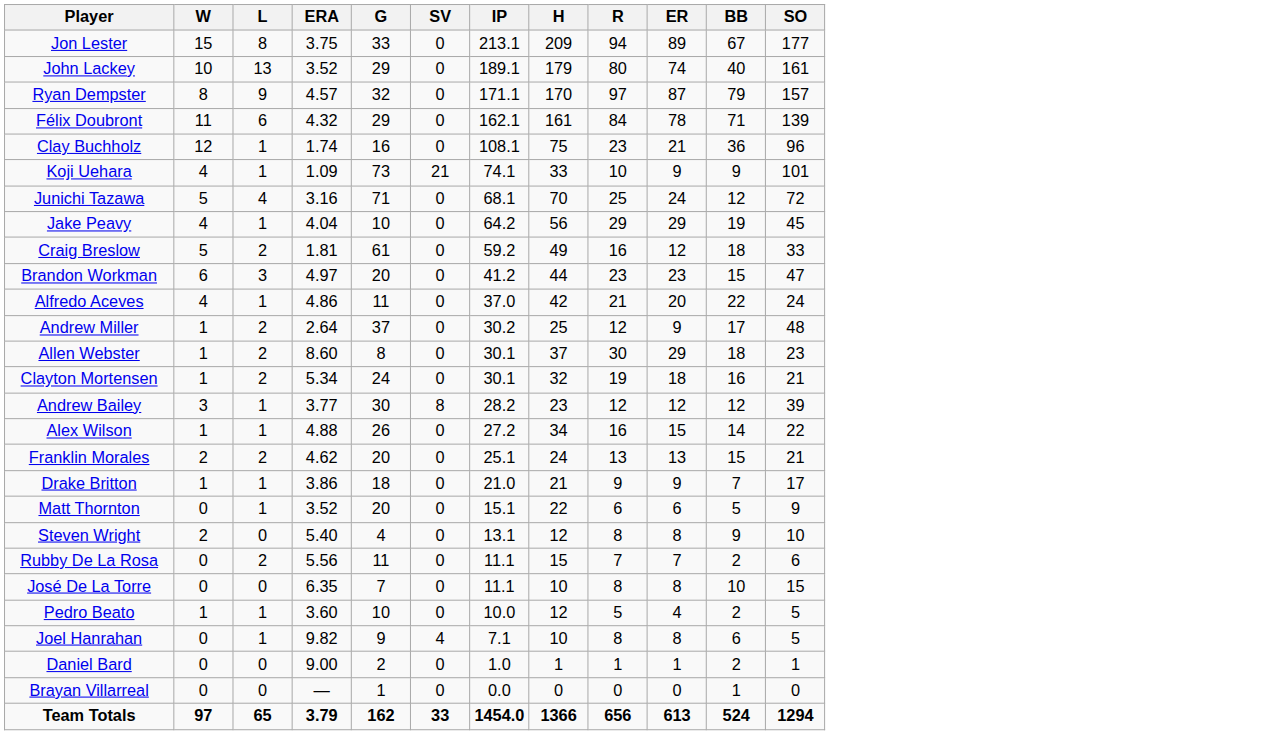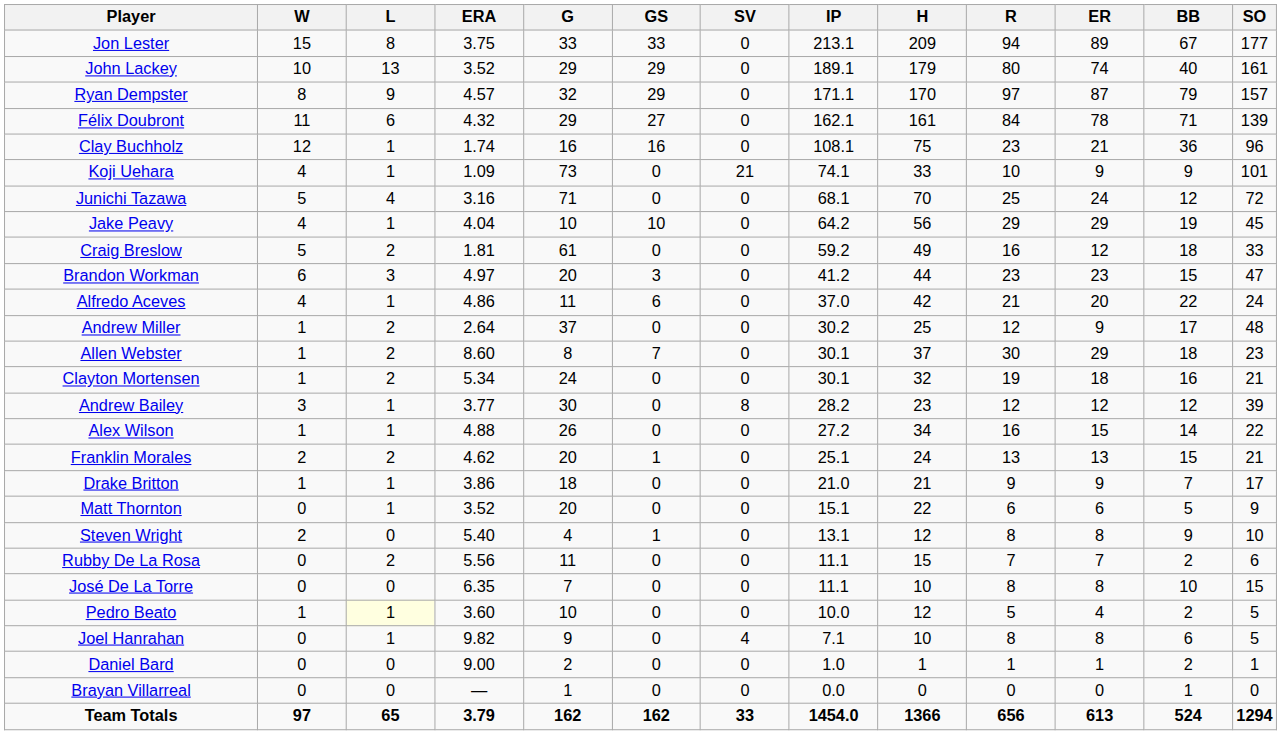 <table class=wikitable style="text-align:center">
 <tr>
 <th bgcolor=#DDDDFF; width="20%">Player</th>
 <th bgcolor=#DDDDFF; width="7%">W</th>
 <th bgcolor=#DDDDFF; width="7%">L</th>
 <th bgcolor=#DDDDFF; width="7%">ERA</th>
 <th bgcolor=#DDDDFF; width="7%">G</th>
+<th bgcolor=#DDDDFF; width="7%">GS</th>
 <th bgcolor=#DDDDFF; width="7%">SV</th>
 <th bgcolor=#DDDDFF; width="7%">IP</th>
 <th bgcolor=#DDDDFF; width="7%">H</th>
 <th bgcolor=#DDDDFF; width="7%">R</th>
 <th bgcolor=#DDDDFF; width="7%">ER</th>
 <th bgcolor=#DDDDFF; width="7%">BB</th>
 <th bgcolor=#DDDDFF; width="7%">SO</th>
 </tr>
 <tr>
 <td><a href='#'>Jon Lester</a></td>
 <td>15</td>
 <td>8</td>
 <td>3.75</td>
+<td>33</td>
 <td>33</td>
 <td>0</td>
 <td>213.1</td>
 <td>209</td>
 <td>94</td>
 <td>89</td>
 <td>67</td>
 <td>177</td>
 </tr>
 <tr>
 <td><a href='#'>John Lackey</a></td>
 <td>10</td>
 <td>13</td>
 <td>3.52</td>
 <td>29</td>
+<td>29</td>
 <td>0</td>
 <td>189.1</td>
 <td>179</td>
 <td>80</td>
 <td>74</td>
 <td>40</td>
 <td>161</td>
 </tr>
 <tr>
 <td><a href='#'>Ryan Dempster</a></td>
 <td>8</td>
 <td>9</td>
 <td>4.57</td>
 <td>32</td>
+<td>29</td>
 <td>0</td>
 <td>171.1</td>
 <td>170</td>
 <td>97</td>
 <td>87</td>
 <td>79</td>
 <td>157</td>
 </tr>
 <tr>
 <td><a href='#'>Félix Doubront</a></td>
 <td>11</td>
 <td>6</td>
 <td>4.32</td>
 <td>29</td>
+<td>27</td>
 <td>0</td>
 <td>162.1</td>
 <td>161</td>
 <td>84</td>
 <td>78</td>
 <td>71</td>
 <td>139</td>
 </tr>
 <tr>
 <td><a href='#'>Clay Buchholz</a></td>
 <td>12</td>
 <td>1</td>
 <td>1.74</td>
+<td>16</td>
 <td>16</td>
 <td>0</td>
 <td>108.1</td>
 <td>75</td>
 <td>23</td>
 <td>21</td>
 <td>36</td>
 <td>96</td>
 </tr>
 <tr>
 <td><a href='#'>Koji Uehara</a></td>
 <td>4</td>
 <td>1</td>
 <td>1.09</td>
 <td>73</td>
+<td>0</td>
 <td>21</td>
 <td>74.1</td>
 <td>33</td>
 <td>10</td>
 <td>9</td>
 <td>9</td>
 <td>101</td>
 </tr>
 <tr>
 <td><a href='#'>Junichi Tazawa</a></td>
 <td>5</td>
 <td>4</td>
 <td>3.16</td>
 <td>71</td>
 <td>0</td>
+<td>0</td>
 <td>68.1</td>
 <td>70</td>
 <td>25</td>
 <td>24</td>
 <td>12</td>
 <td>72</td>
 </tr>
 <tr>
 <td><a href='#'>Jake Peavy</a></td>
 <td>4</td>
 <td>1</td>
 <td>4.04</td>
+<td>10</td>
 <td>10</td>
 <td>0</td>
 <td>64.2</td>
 <td>56</td>
 <td>29</td>
 <td>29</td>
 <td>19</td>
 <td>45</td>
 </tr>
 <tr>
 <td><a href='#'>Craig Breslow</a></td>
 <td>5</td>
 <td>2</td>
 <td>1.81</td>
 <td>61</td>
 <td>0</td>
+<td>0</td>
 <td>59.2</td>
 <td>49</td>
 <td>16</td>
 <td>12</td>
 <td>18</td>
 <td>33</td>
 </tr>
 <tr>
 <td><a href='#'>Brandon Workman</a></td>
 <td>6</td>
 <td>3</td>
 <td>4.97</td>
 <td>20</td>
+<td>3</td>
 <td>0</td>
 <td>41.2</td>
 <td>44</td>
 <td>23</td>
 <td>23</td>
 <td>15</td>
 <td>47</td>
 </tr>
 <tr>
 <td><a href='#'>Alfredo Aceves</a></td>
 <td>4</td>
 <td>1</td>
 <td>4.86</td>
 <td>11</td>
+<td>6</td>
 <td>0</td>
 <td>37.0</td>
 <td>42</td>
 <td>21</td>
 <td>20</td>
 <td>22</td>
 <td>24</td>
 </tr>
 <tr>
 <td><a href='#'>Andrew Miller</a></td>
 <td>1</td>
 <td>2</td>
 <td>2.64</td>
 <td>37</td>
 <td>0</td>
+<td>0</td>
 <td>30.2</td>
 <td>25</td>
 <td>12</td>
 <td>9</td>
 <td>17</td>
 <td>48</td>
 </tr>
 <tr>
 <td><a href='#'>Allen Webster</a></td>
 <td>1</td>
 <td>2</td>
 <td>8.60</td>
 <td>8</td>
+<td>7</td>
 <td>0</td>
 <td>30.1</td>
 <td>37</td>
 <td>30</td>
 <td>29</td>
 <td>18</td>
 <td>23</td>
 </tr>
 <tr>
 <td><a href='#'>Clayton Mortensen</a></td>
 <td>1</td>
 <td>2</td>
 <td>5.34</td>
 <td>24</td>
 <td>0</td>
+<td>0</td>
 <td>30.1</td>
 <td>32</td>
 <td>19</td>
 <td>18</td>
 <td>16</td>
 <td>21</td>
 </tr>
 <tr>
 <td><a href='#'>Andrew Bailey</a></td>
 <td>3</td>
 <td>1</td>
 <td>3.77</td>
 <td>30</td>
+<td>0</td>
 <td>8</td>
 <td>28.2</td>
 <td>23</td>
 <td>12</td>
 <td>12</td>
 <td>12</td>
 <td>39</td>
 </tr>
 <tr>
 <td><a href='#'>Alex Wilson</a></td>
 <td>1</td>
 <td>1</td>
 <td>4.88</td>
 <td>26</td>
 <td>0</td>
+<td>0</td>
 <td>27.2</td>
 <td>34</td>
 <td>16</td>
 <td>15</td>
 <td>14</td>
 <td>22</td>
 </tr>
 <tr>
 <td><a href='#'>Franklin Morales</a></td>
 <td>2</td>
 <td>2</td>
 <td>4.62</td>
 <td>20</td>
+<td>1</td>
 <td>0</td>
 <td>25.1</td>
 <td>24</td>
 <td>13</td>
 <td>13</td>
 <td>15</td>
 <td>21</td>
 </tr>
 <tr>
 <td><a href='#'>Drake Britton</a></td>
 <td>1</td>
 <td>1</td>
 <td>3.86</td>
 <td>18</td>
 <td>0</td>
+<td>0</td>
 <td>21.0</td>
 <td>21</td>
 <td>9</td>
 <td>9</td>
 <td>7</td>
 <td>17</td>
 </tr>
 <tr>
 <td><a href='#'>Matt Thornton</a></td>
 <td>0</td>
 <td>1</td>
 <td>3.52</td>
 <td>20</td>
 <td>0</td>
+<td>0</td>
 <td>15.1</td>
 <td>22</td>
 <td>6</td>
 <td>6</td>
 <td>5</td>
 <td>9</td>
 </tr>
 <tr>
 <td><a href='#'>Steven Wright</a></td>
 <td>2</td>
 <td>0</td>
 <td>5.40</td>
 <td>4</td>
+<td>1</td>
 <td>0</td>
 <td>13.1</td>
 <td>12</td>
 <td>8</td>
 <td>8</td>
 <td>9</td>
 <td>10</td>
 </tr>
 <tr>
 <td><a href='#'>Rubby De La Rosa</a></td>
 <td>0</td>
 <td>2</td>
 <td>5.56</td>
 <td>11</td>
 <td>0</td>
+<td>0</td>
 <td>11.1</td>
 <td>15</td>
 <td>7</td>
 <td>7</td>
 <td>2</td>
 <td>6</td>
 </tr>
 <tr>
 <td><a href='#'>José De La Torre</a></td>
 <td>0</td>
 <td>0</td>
 <td>6.35</td>
 <td>7</td>
 <td>0</td>
+<td>0</td>
 <td>11.1</td>
 <td>10</td>
 <td>8</td>
 <td>8</td>
 <td>10</td>
 <td>15</td>
 </tr>
 <tr>
 <td><a href='#'>Pedro Beato</a></td>
 <td>1</td>
-<td>1</td>
+<td style="background: lightyellow;">1</td>
 <td>3.60</td>
 <td>10</td>
+<td>0</td>
 <td>0</td>
 <td>10.0</td>
 <td>12</td>
 <td>5</td>
 <td>4</td>
 <td>2</td>
 <td>5</td>
 </tr>
 <tr>
 <td><a href='#'>Joel Hanrahan</a></td>
 <td>0</td>
 <td>1</td>
 <td>9.82</td>
 <td>9</td>
+<td>0</td>
 <td>4</td>
 <td>7.1</td>
 <td>10</td>
 <td>8</td>
 <td>8</td>
 <td>6</td>
 <td>5</td>
 </tr>
 <tr>
 <td><a href='#'>Daniel Bard</a></td>
 <td>0</td>
 <td>0</td>
 <td>9.00</td>
 <td>2</td>
 <td>0</td>
+<td>0</td>
 <td>1.0</td>
 <td>1</td>
 <td>1</td>
 <td>1</td>
 <td>2</td>
 <td>1</td>
 </tr>
 <tr>
 <td><a href='#'>Brayan Villarreal</a></td>
 <td>0</td>
 <td>0</td>
 <td>—</td>
 <td>1</td>
 <td>0</td>
+<td>0</td>
 <td>0.0</td>
 <td>0</td>
 <td>0</td>
 <td>0</td>
 <td>1</td>
 <td>0</td>
 </tr>
 <tr>
 <td><strong>Team Totals</strong></td>
 <td><strong>97</strong></td>
 <td><strong>65</strong></td>
 <td><strong>3.79</strong></td>
 <td><strong>162</strong></td>
+<td><strong>162</strong></td>
 <td><strong>33</strong></td>
 <td><strong>1454.0</strong></td>
 <td><strong>1366</strong></td>
 <td><strong>656</strong></td>
 <td><strong>613</strong></td>
 <td><strong>524</strong></td>
 <td><strong>1294</strong></td>
 </tr>
 </table>
